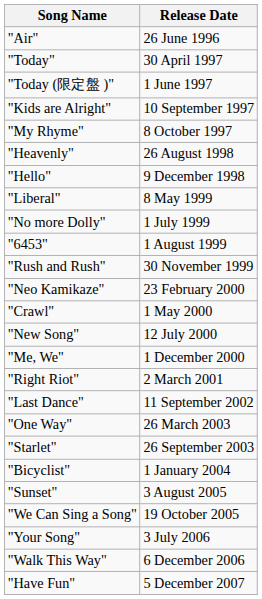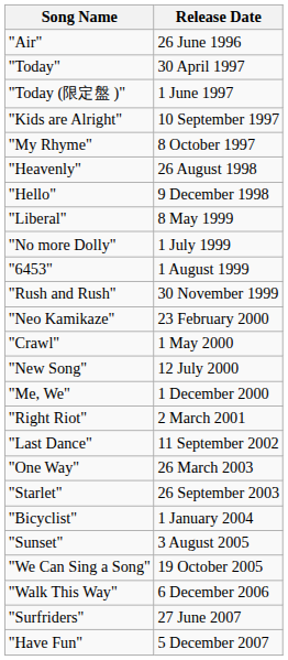 <table class="wikitable">
 <tr>
 <th>Song Name</th>
 <th>Release Date</th>
 </tr>
 <tr>
 <td>"Air"</td>
 <td>26 June 1996</td>
 </tr>
 <tr>
 <td>"Today"</td>
 <td>30 April 1997</td>
 </tr>
 <tr>
 <td>"Today (限定盤 )"</td>
 <td>1 June 1997</td>
 </tr>
 <tr>
 <td>"Kids are Alright"</td>
 <td>10 September 1997</td>
 </tr>
 <tr>
 <td>"My Rhyme"</td>
 <td>8 October 1997</td>
 </tr>
 <tr>
 <td>"Heavenly"</td>
 <td>26 August 1998</td>
 </tr>
 <tr>
 <td>"Hello"</td>
 <td>9 December 1998</td>
 </tr>
 <tr>
 <td>"Liberal"</td>
 <td>8 May 1999</td>
 </tr>
 <tr>
 <td>"No more Dolly"</td>
 <td>1 July 1999</td>
 </tr>
 <tr>
 <td>"6453"</td>
 <td>1 August 1999</td>
 </tr>
 <tr>
 <td>"Rush and Rush"</td>
 <td>30 November 1999</td>
 </tr>
 <tr>
 <td>"Neo Kamikaze"</td>
 <td>23 February 2000</td>
 </tr>
 <tr>
 <td>"Crawl"</td>
 <td>1 May 2000</td>
 </tr>
 <tr>
 <td>"New Song"</td>
 <td>12 July 2000</td>
 </tr>
 <tr>
 <td>"Me, We"</td>
 <td>1 December 2000</td>
 </tr>
 <tr>
 <td>"Right Riot"</td>
 <td>2 March 2001</td>
 </tr>
 <tr>
 <td>"Last Dance"</td>
 <td>11 September 2002</td>
 </tr>
 <tr>
 <td>"One Way"</td>
 <td>26 March 2003</td>
 </tr>
 <tr>
 <td>"Starlet"</td>
 <td>26 September 2003</td>
 </tr>
 <tr>
 <td>"Bicyclist"</td>
 <td>1 January 2004</td>
 </tr>
 <tr>
 <td>"Sunset"</td>
 <td>3 August 2005</td>
 </tr>
 <tr>
 <td>"We Can Sing a Song"</td>
 <td>19 October 2005</td>
 </tr>
 <tr>
-<td>"Your Song"</td>
-<td>3 July 2006</td>
+<td>"Walk This Way"</td>
+<td>6 December 2006</td>
 </tr>
 <tr>
-<td>"Walk This Way"</td>
-<td>6 December 2006</td>
+<td>"Surfriders"</td>
+<td>27 June 2007</td>
 </tr>
 <tr>
 <td>"Have Fun"</td>
 <td>5 December 2007</td>
 </tr>
 </table>
